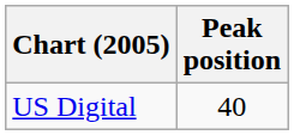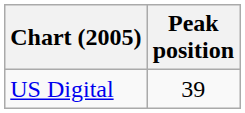 <table class="wikitable sortable">
 <tr>
 <th align="center">Chart (2005)</th>
 <th align="left">Peak<br>position</th>
 </tr>
 <tr>
 <td align="left"><a href='#'>US Digital</a></td>
-<td align="center">40</td>
+<td align="center">39</td>
 </tr>
 </table>
